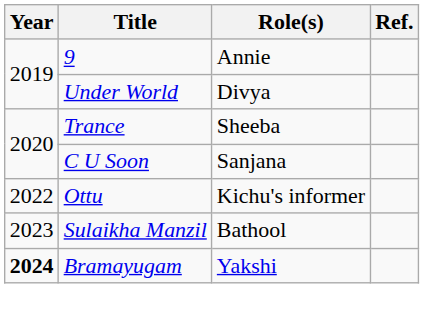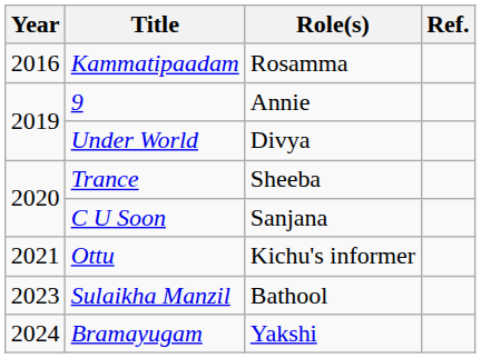 <table class="wikitable sortable">
 <tr>
 <th>Year</th>
 <th>Title</th>
 <th>Role(s)</th>
 <th class="unsortable">Ref.</th>
+</tr>
+<tr>
+<td>2016</td>
+<td><em><a href='#'>Kammatipaadam</a></em></td>
+<td>Rosamma</td>
+<td></td>
 </tr>
 <tr>
 <td rowspan="2">2019</td>
 <td><em><a href='#'>9</a></em></td>
 <td>Annie</td>
 <td></td>
 </tr>
 <tr>
 <td><em><a href='#'>Under World</a></em></td>
 <td>Divya</td>
 <td></td>
 </tr>
 <tr>
 <td rowspan=2>2020</td>
 <td><em><a href='#'>Trance</a></em></td>
 <td>Sheeba</td>
 <td></td>
 </tr>
 <tr>
 <td><em><a href='#'>C U Soon</a></em></td>
 <td>Sanjana</td>
 <td></td>
 </tr>
 <tr>
-<td>2022</td>
+<td>2021</td>
 <td><em><a href='#'>Ottu</a></em></td>
 <td>Kichu's informer</td>
 <td></td>
 </tr>
 <tr>
 <td>2023</td>
 <td><em><a href='#'>Sulaikha Manzil</a></em></td>
 <td>Bathool</td>
 <td></td>
 </tr>
 <tr>
-<td><strong>2024</strong></td>
+<td>2024</td>
 <td><em><a href='#'>Bramayugam</a></em></td>
 <td><a href='#'>Yakshi</a></td>
 <td></td>
 </tr>
 </table>
